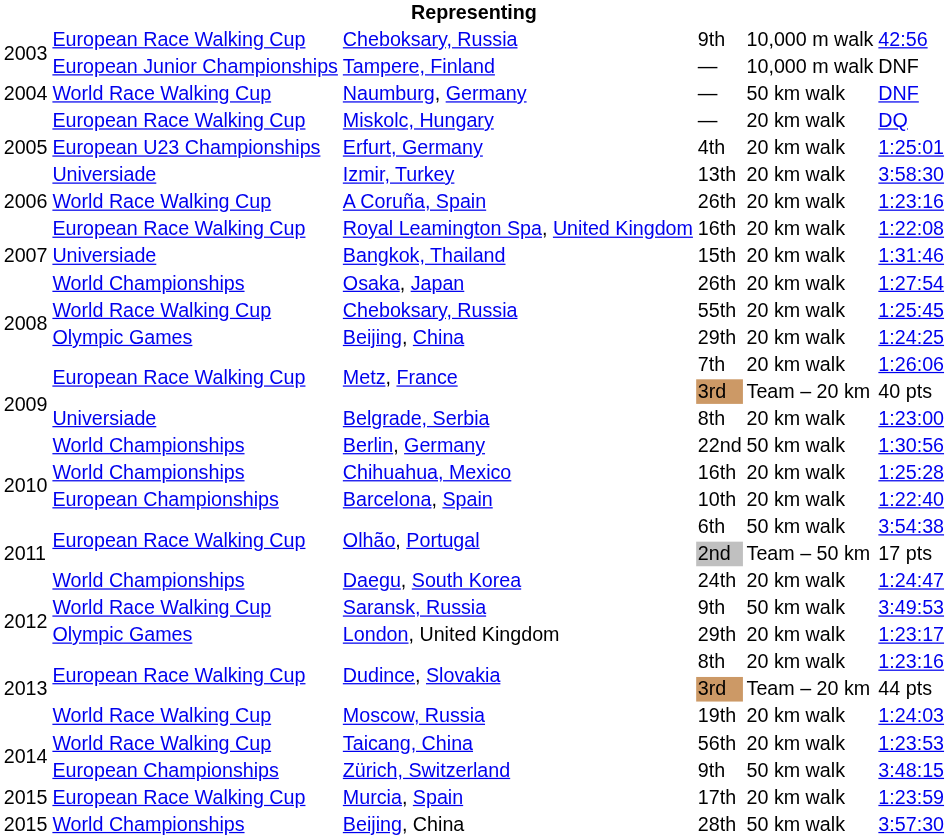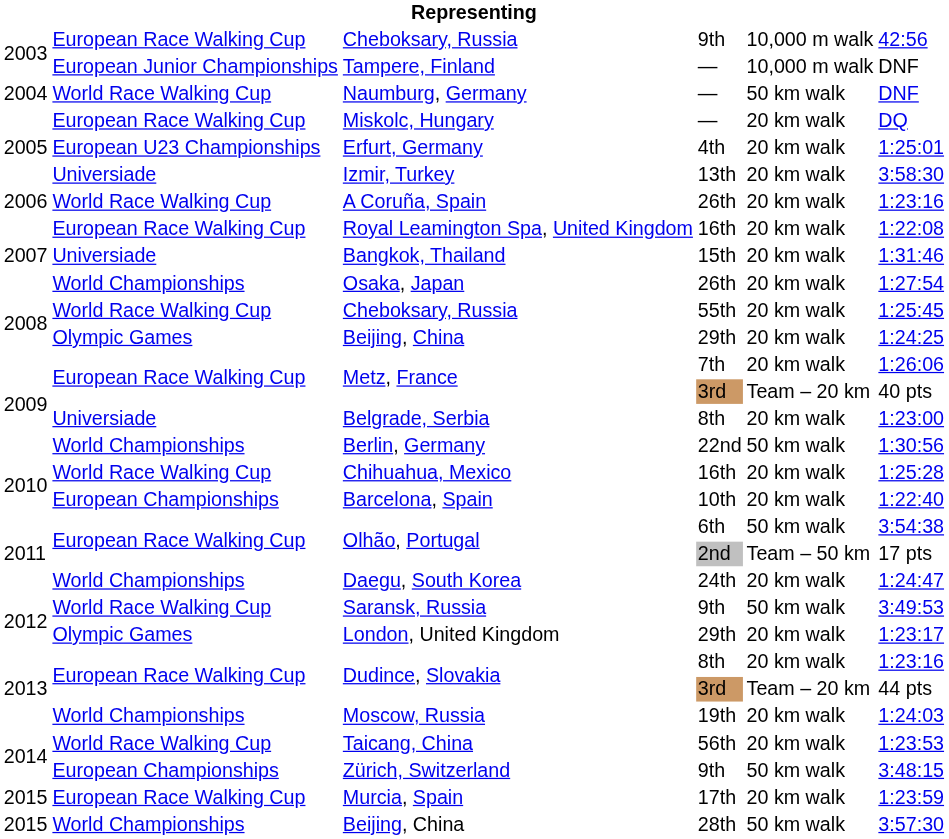 <table>
 <tr>
 <th colspan="6">Representing </th>
 </tr>
 <tr>
 <td rowspan=2>2003</td>
 <td><a href='#'>European Race Walking Cup</a></td>
 <td><a href='#'>Cheboksary, Russia</a></td>
 <td>9th</td>
 <td>10,000 m walk</td>
 <td><a href='#'>42:56</a></td>
 </tr>
 <tr>
 <td><a href='#'>European Junior Championships</a></td>
 <td><a href='#'>Tampere, Finland</a></td>
 <td>—</td>
 <td>10,000 m walk</td>
 <td>DNF</td>
 </tr>
 <tr>
 <td>2004</td>
 <td><a href='#'>World Race Walking Cup</a></td>
 <td><a href='#'>Naumburg</a>, <a href='#'>Germany</a></td>
 <td>—</td>
 <td>50 km walk</td>
 <td><a href='#'>DNF</a></td>
 </tr>
 <tr>
 <td rowspan=3>2005</td>
 <td><a href='#'>European Race Walking Cup</a></td>
 <td><a href='#'>Miskolc, Hungary</a></td>
 <td>—</td>
 <td>20 km walk</td>
 <td><a href='#'>DQ</a></td>
 </tr>
 <tr>
 <td><a href='#'>European U23 Championships</a></td>
 <td><a href='#'>Erfurt, Germany</a></td>
 <td>4th</td>
 <td>20 km walk</td>
 <td><a href='#'>1:25:01</a></td>
 </tr>
 <tr>
 <td><a href='#'>Universiade</a></td>
 <td><a href='#'>Izmir, Turkey</a></td>
 <td>13th</td>
 <td>20 km walk</td>
 <td><a href='#'>3:58:30</a></td>
 </tr>
 <tr>
 <td>2006</td>
 <td><a href='#'>World Race Walking Cup</a></td>
 <td><a href='#'>A Coruña, Spain</a></td>
 <td>26th</td>
 <td>20 km walk</td>
 <td><a href='#'>1:23:16</a></td>
 </tr>
 <tr>
 <td rowspan=3>2007</td>
 <td><a href='#'>European Race Walking Cup</a></td>
 <td><a href='#'>Royal Leamington Spa</a>, <a href='#'>United Kingdom</a></td>
 <td>16th</td>
 <td>20 km walk</td>
 <td><a href='#'>1:22:08</a></td>
 </tr>
 <tr>
 <td><a href='#'>Universiade</a></td>
 <td><a href='#'>Bangkok, Thailand</a></td>
 <td>15th</td>
 <td>20 km walk</td>
 <td><a href='#'>1:31:46</a></td>
 </tr>
 <tr>
 <td><a href='#'>World Championships</a></td>
 <td><a href='#'>Osaka</a>, <a href='#'>Japan</a></td>
 <td>26th</td>
 <td>20 km walk</td>
 <td><a href='#'>1:27:54</a></td>
 </tr>
 <tr>
 <td rowspan=2>2008</td>
 <td><a href='#'>World Race Walking Cup</a></td>
 <td><a href='#'>Cheboksary, Russia</a></td>
 <td>55th</td>
 <td>20 km walk</td>
 <td><a href='#'>1:25:45</a></td>
 </tr>
 <tr>
 <td><a href='#'>Olympic Games</a></td>
 <td><a href='#'>Beijing</a>, <a href='#'>China</a></td>
 <td>29th</td>
 <td>20 km walk</td>
 <td><a href='#'>1:24:25</a></td>
 </tr>
 <tr>
 <td rowspan=4>2009</td>
 <td rowspan=2><a href='#'>European Race Walking Cup</a></td>
 <td rowspan=2><a href='#'>Metz</a>, <a href='#'>France</a></td>
 <td>7th</td>
 <td>20 km walk</td>
 <td><a href='#'>1:26:06</a></td>
 </tr>
 <tr>
 <td bgcolor="cc9966">3rd</td>
 <td>Team – 20 km</td>
 <td>40 pts</td>
 </tr>
 <tr>
 <td><a href='#'>Universiade</a></td>
 <td><a href='#'>Belgrade, Serbia</a></td>
 <td>8th</td>
 <td>20 km walk</td>
 <td><a href='#'>1:23:00</a></td>
 </tr>
 <tr>
 <td><a href='#'>World Championships</a></td>
 <td><a href='#'>Berlin</a>, <a href='#'>Germany</a></td>
 <td>22nd</td>
 <td>50 km walk</td>
 <td><a href='#'>1:30:56</a></td>
 </tr>
 <tr>
 <td rowspan=2>2010</td>
-<td><a href='#'>World Championships</a></td>
+<td><a href='#'>World Race Walking Cup</a></td>
 <td><a href='#'>Chihuahua, Mexico</a></td>
 <td>16th</td>
 <td>20 km walk</td>
 <td><a href='#'>1:25:28</a></td>
 </tr>
 <tr>
 <td><a href='#'>European Championships</a></td>
 <td><a href='#'>Barcelona</a>, <a href='#'>Spain</a></td>
 <td>10th</td>
 <td>20 km walk</td>
 <td><a href='#'>1:22:40</a></td>
 </tr>
 <tr>
 <td rowspan=3>2011</td>
 <td rowspan=2><a href='#'>European Race Walking Cup</a></td>
 <td rowspan=2><a href='#'>Olhão</a>, <a href='#'>Portugal</a></td>
 <td>6th</td>
 <td>50 km walk</td>
 <td><a href='#'>3:54:38</a></td>
 </tr>
 <tr>
 <td bgcolor=silver>2nd</td>
 <td>Team – 50 km</td>
 <td>17 pts</td>
 </tr>
 <tr>
 <td><a href='#'>World Championships</a></td>
 <td><a href='#'>Daegu</a>, <a href='#'>South Korea</a></td>
 <td>24th</td>
 <td>20 km walk</td>
 <td><a href='#'>1:24:47</a></td>
 </tr>
 <tr>
 <td rowspan=2>2012</td>
 <td><a href='#'>World Race Walking Cup</a></td>
 <td><a href='#'>Saransk, Russia</a></td>
 <td>9th</td>
 <td>50 km walk</td>
 <td><a href='#'>3:49:53</a></td>
 </tr>
 <tr>
 <td><a href='#'>Olympic Games</a></td>
 <td><a href='#'>London</a>, United Kingdom</td>
 <td>29th</td>
 <td>20 km walk</td>
 <td><a href='#'>1:23:17</a></td>
 </tr>
 <tr>
 <td rowspan=3>2013</td>
 <td rowspan=2><a href='#'>European Race Walking Cup</a></td>
 <td rowspan=2><a href='#'>Dudince</a>, <a href='#'>Slovakia</a></td>
 <td>8th</td>
 <td>20 km walk</td>
 <td><a href='#'>1:23:16</a></td>
 </tr>
 <tr>
 <td bgcolor="cc9966">3rd</td>
 <td>Team – 20 km</td>
 <td>44 pts</td>
 </tr>
 <tr>
-<td><a href='#'>World Race Walking Cup</a></td>
+<td><a href='#'>World Championships</a></td>
 <td><a href='#'>Moscow, Russia</a></td>
 <td>19th</td>
 <td>20 km walk</td>
 <td><a href='#'>1:24:03</a></td>
 </tr>
 <tr>
 <td rowspan=2>2014</td>
 <td><a href='#'>World Race Walking Cup</a></td>
 <td><a href='#'>Taicang, China</a></td>
 <td>56th</td>
 <td>20 km walk</td>
 <td><a href='#'>1:23:53</a></td>
 </tr>
 <tr>
 <td><a href='#'>European Championships</a></td>
 <td><a href='#'>Zürich, Switzerland</a></td>
 <td>9th</td>
 <td>50 km walk</td>
 <td><a href='#'>3:48:15</a></td>
 </tr>
 <tr>
 <td>2015</td>
 <td><a href='#'>European Race Walking Cup</a></td>
 <td><a href='#'>Murcia</a>, <a href='#'>Spain</a></td>
 <td>17th</td>
 <td>20 km walk</td>
 <td><a href='#'>1:23:59</a></td>
 </tr>
 <tr>
 <td>2015</td>
 <td><a href='#'>World Championships</a></td>
 <td><a href='#'>Beijing</a>, China</td>
 <td>28th</td>
 <td>50 km walk</td>
 <td><a href='#'>3:57:30</a></td>
 </tr>
 </table>
